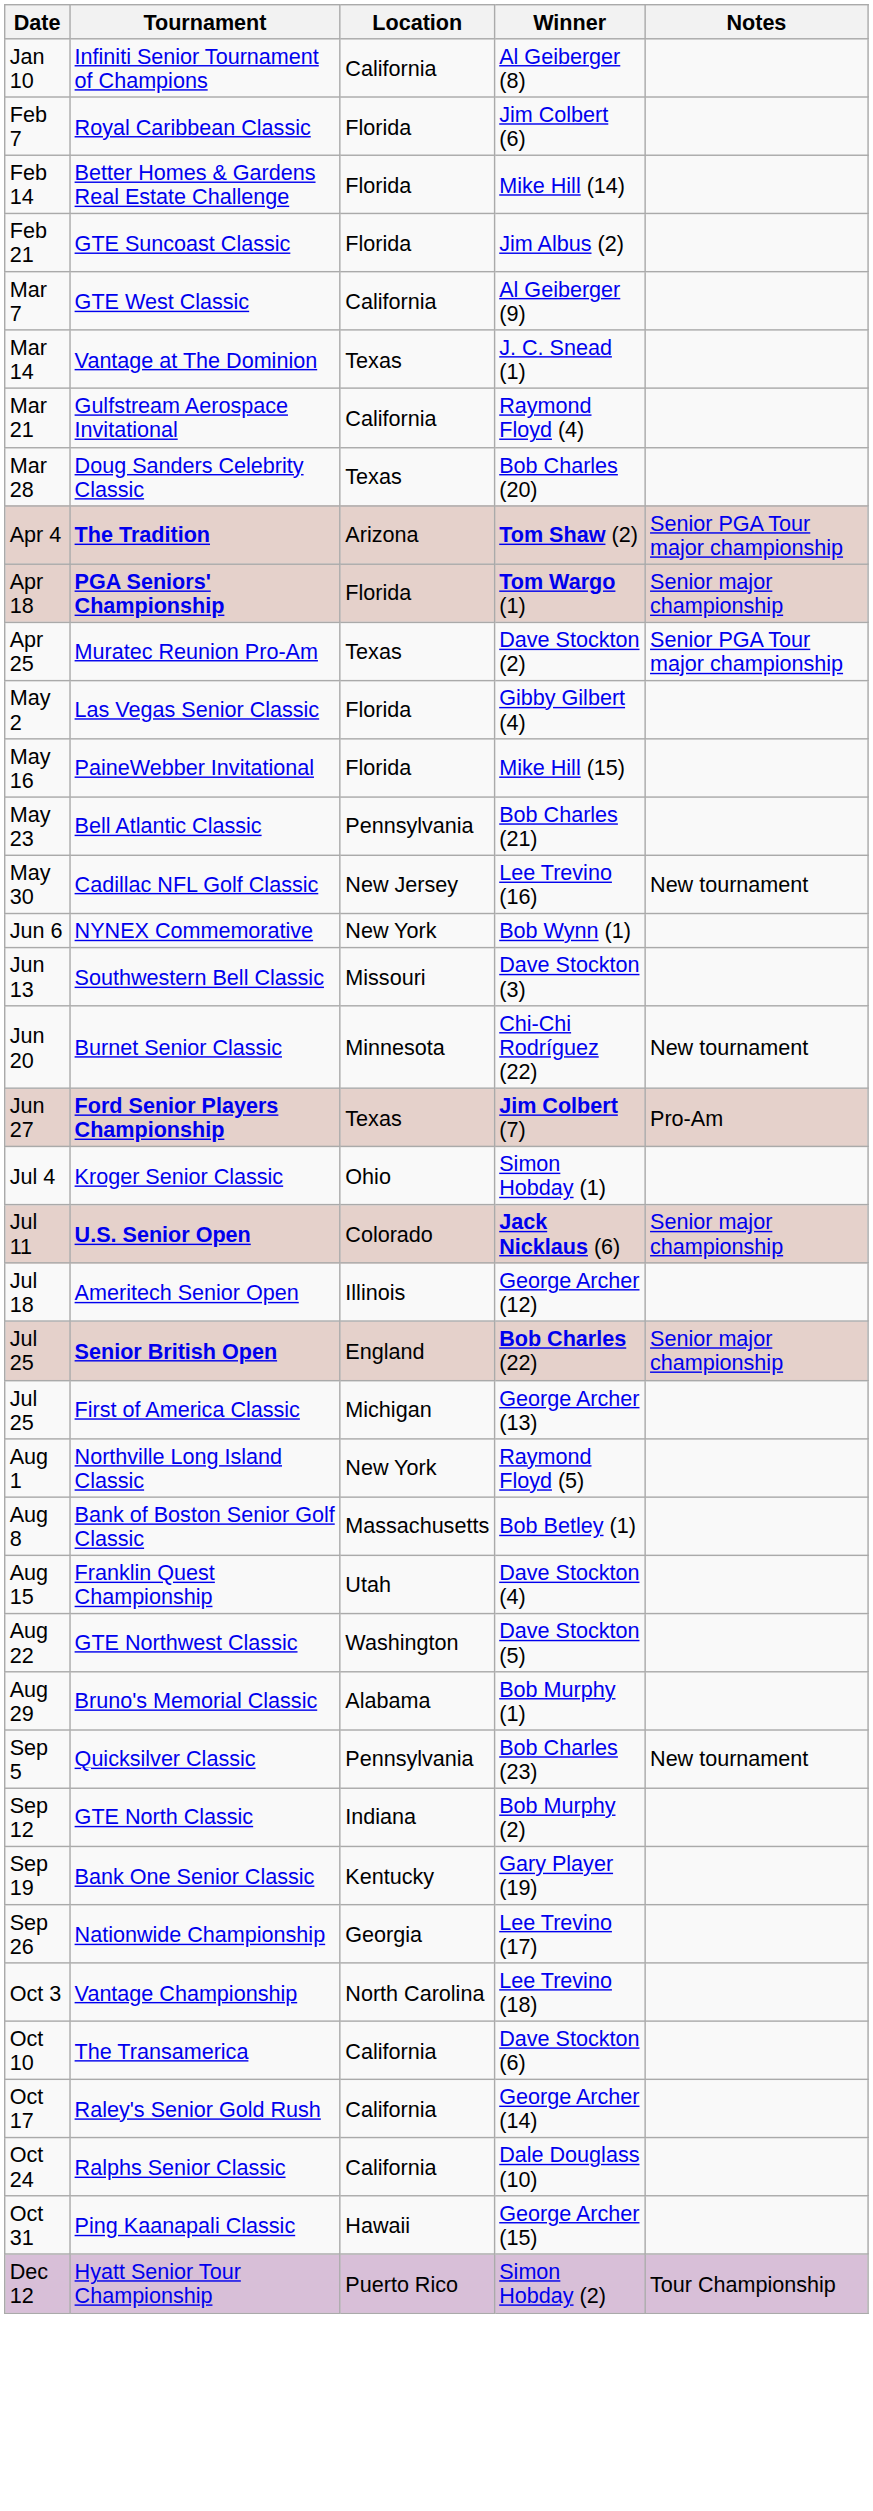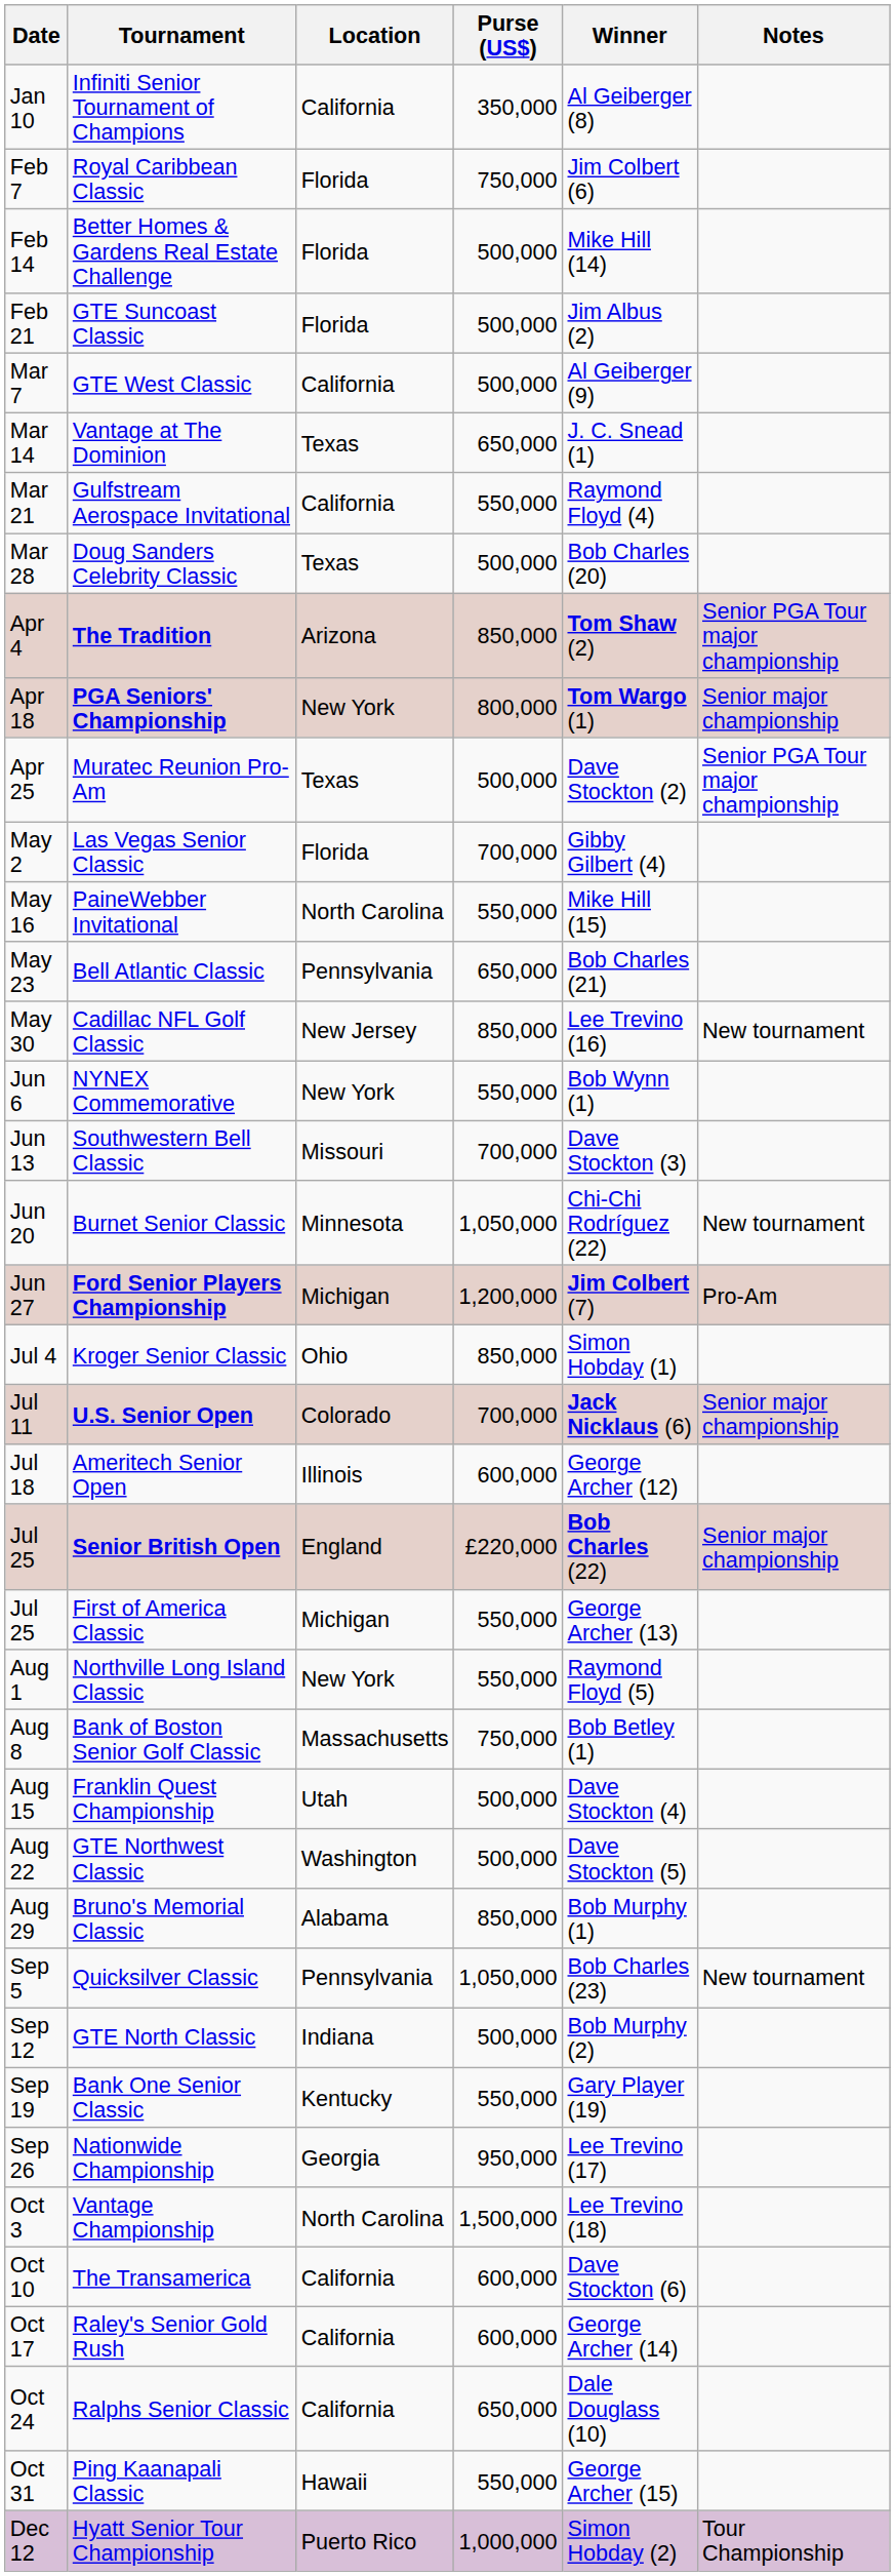 <table class="wikitable" style="font-size:95%">
 <tr>
 <th>Date</th>
 <th>Tournament</th>
 <th>Location</th>
+<th>Purse<br>(<a href='#'>US$</a>)</th>
 <th>Winner</th>
 <th>Notes</th>
 </tr>
 <tr>
 <td>Jan 10</td>
 <td><a href='#'>Infiniti Senior Tournament of Champions</a></td>
 <td>California</td>
+<td align=right>350,000</td>
 <td> <a href='#'>Al Geiberger</a> (8)</td>
 <td></td>
 </tr>
 <tr>
 <td>Feb 7</td>
 <td><a href='#'>Royal Caribbean Classic</a></td>
 <td>Florida</td>
+<td align=right>750,000</td>
 <td> <a href='#'>Jim Colbert</a> (6)</td>
 <td></td>
 </tr>
 <tr>
 <td>Feb 14</td>
 <td><a href='#'>Better Homes & Gardens Real Estate Challenge</a></td>
 <td>Florida</td>
+<td align=right>500,000</td>
 <td> <a href='#'>Mike Hill</a> (14)</td>
 <td></td>
 </tr>
 <tr>
 <td>Feb 21</td>
 <td><a href='#'>GTE Suncoast Classic</a></td>
 <td>Florida</td>
+<td align=right>500,000</td>
 <td> <a href='#'>Jim Albus</a> (2)</td>
 <td></td>
 </tr>
 <tr>
 <td>Mar 7</td>
 <td><a href='#'>GTE West Classic</a></td>
 <td>California</td>
+<td align=right>500,000</td>
 <td> <a href='#'>Al Geiberger</a> (9)</td>
 <td></td>
 </tr>
 <tr>
 <td>Mar 14</td>
 <td><a href='#'>Vantage at The Dominion</a></td>
 <td>Texas</td>
+<td align=right>650,000</td>
 <td> <a href='#'>J. C. Snead</a> (1)</td>
 <td></td>
 </tr>
 <tr>
 <td>Mar 21</td>
 <td><a href='#'>Gulfstream Aerospace Invitational</a></td>
 <td>California</td>
+<td align=right>550,000</td>
 <td> <a href='#'>Raymond Floyd</a> (4)</td>
 <td></td>
 </tr>
 <tr>
 <td>Mar 28</td>
 <td><a href='#'>Doug Sanders Celebrity Classic</a></td>
 <td>Texas</td>
+<td align=right>500,000</td>
 <td> <a href='#'>Bob Charles</a> (20)</td>
 <td></td>
 </tr>
 <tr style="background:#e5d1cb;">
 <td>Apr 4</td>
 <td><strong><a href='#'>The Tradition</a></strong></td>
 <td>Arizona</td>
+<td align=right>850,000</td>
 <td> <strong><a href='#'>Tom Shaw</a></strong> (2)</td>
 <td><a href='#'>Senior PGA Tour major championship</a></td>
 </tr>
 <tr style="background:#e5d1cb;">
 <td>Apr 18</td>
 <td><strong><a href='#'>PGA Seniors' Championship</a></strong></td>
-<td>Florida</td>
+<td>New York</td>
+<td align=right>800,000</td>
 <td> <strong><a href='#'>Tom Wargo</a></strong> (1)</td>
 <td><a href='#'>Senior major championship</a></td>
 </tr>
 <tr>
 <td>Apr 25</td>
 <td><a href='#'>Muratec Reunion Pro-Am</a></td>
 <td>Texas</td>
+<td align=right>500,000</td>
 <td> <a href='#'>Dave Stockton</a> (2)</td>
 <td><a href='#'>Senior PGA Tour major championship</a></td>
 </tr>
 <tr>
 <td>May 2</td>
 <td><a href='#'>Las Vegas Senior Classic</a></td>
 <td>Florida</td>
+<td align=right>700,000</td>
 <td> <a href='#'>Gibby Gilbert</a> (4)</td>
 <td></td>
 </tr>
 <tr>
 <td>May 16</td>
 <td><a href='#'>PaineWebber Invitational</a></td>
-<td>Florida</td>
+<td>North Carolina</td>
+<td align=right>550,000</td>
 <td> <a href='#'>Mike Hill</a> (15)</td>
 <td></td>
 </tr>
 <tr>
 <td>May 23</td>
 <td><a href='#'>Bell Atlantic Classic</a></td>
 <td>Pennsylvania</td>
+<td align=right>650,000</td>
 <td> <a href='#'>Bob Charles</a> (21)</td>
 <td></td>
 </tr>
 <tr>
 <td>May 30</td>
 <td><a href='#'>Cadillac NFL Golf Classic</a></td>
 <td>New Jersey</td>
+<td align=right>850,000</td>
 <td> <a href='#'>Lee Trevino</a> (16)</td>
 <td>New tournament</td>
 </tr>
 <tr>
 <td>Jun 6</td>
 <td><a href='#'>NYNEX Commemorative</a></td>
 <td>New York</td>
+<td align=right>550,000</td>
 <td> <a href='#'>Bob Wynn</a> (1)</td>
 <td></td>
 </tr>
 <tr>
 <td>Jun 13</td>
 <td><a href='#'>Southwestern Bell Classic</a></td>
 <td>Missouri</td>
+<td align=right>700,000</td>
 <td> <a href='#'>Dave Stockton</a> (3)</td>
 <td></td>
 </tr>
 <tr>
 <td>Jun 20</td>
 <td><a href='#'>Burnet Senior Classic</a></td>
 <td>Minnesota</td>
+<td align=right>1,050,000</td>
 <td> <a href='#'>Chi-Chi Rodríguez</a> (22)</td>
 <td>New tournament</td>
 </tr>
 <tr style="background:#e5d1cb;">
 <td>Jun 27</td>
 <td><strong><a href='#'>Ford Senior Players Championship</a></strong></td>
-<td>Texas</td>
+<td>Michigan</td>
+<td align=right>1,200,000</td>
 <td> <strong><a href='#'>Jim Colbert</a></strong> (7)</td>
 <td>Pro-Am</td>
 </tr>
 <tr>
 <td>Jul 4</td>
 <td><a href='#'>Kroger Senior Classic</a></td>
 <td>Ohio</td>
+<td align=right>850,000</td>
 <td> <a href='#'>Simon Hobday</a> (1)</td>
 <td></td>
 </tr>
 <tr style="background:#e5d1cb;">
 <td>Jul 11</td>
 <td><strong><a href='#'>U.S. Senior Open</a></strong></td>
 <td>Colorado</td>
+<td align=right>700,000</td>
 <td> <strong><a href='#'>Jack Nicklaus</a></strong> (6)</td>
 <td><a href='#'>Senior major championship</a></td>
 </tr>
 <tr>
 <td>Jul 18</td>
 <td><a href='#'>Ameritech Senior Open</a></td>
 <td>Illinois</td>
+<td align=right>600,000</td>
 <td> <a href='#'>George Archer</a> (12)</td>
 <td></td>
 </tr>
 <tr style="background:#e5d1cb;">
 <td>Jul 25</td>
 <td><strong><a href='#'>Senior British Open</a></strong></td>
 <td>England</td>
+<td align=right>£220,000</td>
 <td> <strong><a href='#'>Bob Charles</a></strong> (22)</td>
 <td><a href='#'>Senior major championship</a></td>
 </tr>
 <tr>
 <td>Jul 25</td>
 <td><a href='#'>First of America Classic</a></td>
 <td>Michigan</td>
+<td align=right>550,000</td>
 <td> <a href='#'>George Archer</a> (13)</td>
 <td></td>
 </tr>
 <tr>
 <td>Aug 1</td>
 <td><a href='#'>Northville Long Island Classic</a></td>
 <td>New York</td>
+<td align=right>550,000</td>
 <td> <a href='#'>Raymond Floyd</a> (5)</td>
 <td></td>
 </tr>
 <tr>
 <td>Aug 8</td>
 <td><a href='#'>Bank of Boston Senior Golf Classic</a></td>
 <td>Massachusetts</td>
+<td align=right>750,000</td>
 <td> <a href='#'>Bob Betley</a> (1)</td>
 <td></td>
 </tr>
 <tr>
 <td>Aug 15</td>
 <td><a href='#'>Franklin Quest Championship</a></td>
 <td>Utah</td>
+<td align=right>500,000</td>
 <td> <a href='#'>Dave Stockton</a> (4)</td>
 <td></td>
 </tr>
 <tr>
 <td>Aug 22</td>
 <td><a href='#'>GTE Northwest Classic</a></td>
 <td>Washington</td>
+<td align=right>500,000</td>
 <td> <a href='#'>Dave Stockton</a> (5)</td>
 <td></td>
 </tr>
 <tr>
 <td>Aug 29</td>
 <td><a href='#'>Bruno's Memorial Classic</a></td>
 <td>Alabama</td>
+<td align=right>850,000</td>
 <td> <a href='#'>Bob Murphy</a> (1)</td>
 <td></td>
 </tr>
 <tr>
 <td>Sep 5</td>
 <td><a href='#'>Quicksilver Classic</a></td>
 <td>Pennsylvania</td>
+<td align=right>1,050,000</td>
 <td> <a href='#'>Bob Charles</a> (23)</td>
 <td>New tournament</td>
 </tr>
 <tr>
 <td>Sep 12</td>
 <td><a href='#'>GTE North Classic</a></td>
 <td>Indiana</td>
+<td align=right>500,000</td>
 <td> <a href='#'>Bob Murphy</a> (2)</td>
 <td></td>
 </tr>
 <tr>
 <td>Sep 19</td>
 <td><a href='#'>Bank One Senior Classic</a></td>
 <td>Kentucky</td>
+<td align=right>550,000</td>
 <td> <a href='#'>Gary Player</a> (19)</td>
 <td></td>
 </tr>
 <tr>
 <td>Sep 26</td>
 <td><a href='#'>Nationwide Championship</a></td>
 <td>Georgia</td>
+<td align=right>950,000</td>
 <td> <a href='#'>Lee Trevino</a> (17)</td>
 <td></td>
 </tr>
 <tr>
 <td>Oct 3</td>
 <td><a href='#'>Vantage Championship</a></td>
 <td>North Carolina</td>
+<td align=right>1,500,000</td>
 <td> <a href='#'>Lee Trevino</a> (18)</td>
 <td></td>
 </tr>
 <tr>
 <td>Oct 10</td>
 <td><a href='#'>The Transamerica</a></td>
 <td>California</td>
+<td align=right>600,000</td>
 <td> <a href='#'>Dave Stockton</a> (6)</td>
 <td></td>
 </tr>
 <tr>
 <td>Oct 17</td>
 <td><a href='#'>Raley's Senior Gold Rush</a></td>
 <td>California</td>
+<td align=right>600,000</td>
 <td> <a href='#'>George Archer</a> (14)</td>
 <td></td>
 </tr>
 <tr>
 <td>Oct 24</td>
 <td><a href='#'>Ralphs Senior Classic</a></td>
 <td>California</td>
+<td align=right>650,000</td>
 <td> <a href='#'>Dale Douglass</a> (10)</td>
 <td></td>
 </tr>
 <tr>
 <td>Oct 31</td>
 <td><a href='#'>Ping Kaanapali Classic</a></td>
 <td>Hawaii</td>
+<td align=right>550,000</td>
 <td> <a href='#'>George Archer</a> (15)</td>
 <td></td>
 </tr>
 <tr style="background:thistle;">
 <td>Dec 12</td>
 <td><a href='#'>Hyatt Senior Tour Championship</a></td>
 <td>Puerto Rico</td>
+<td align=right>1,000,000</td>
 <td> <a href='#'>Simon Hobday</a> (2)</td>
 <td>Tour Championship</td>
 </tr>
 </table>
